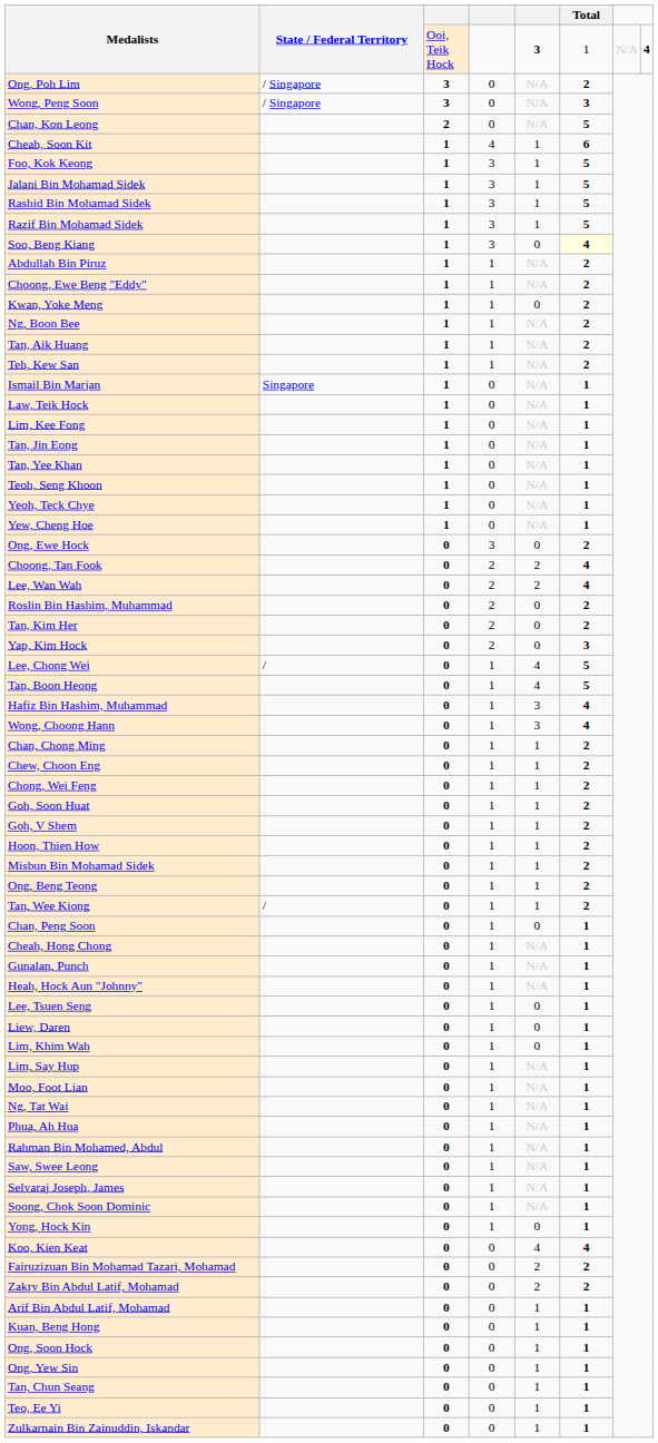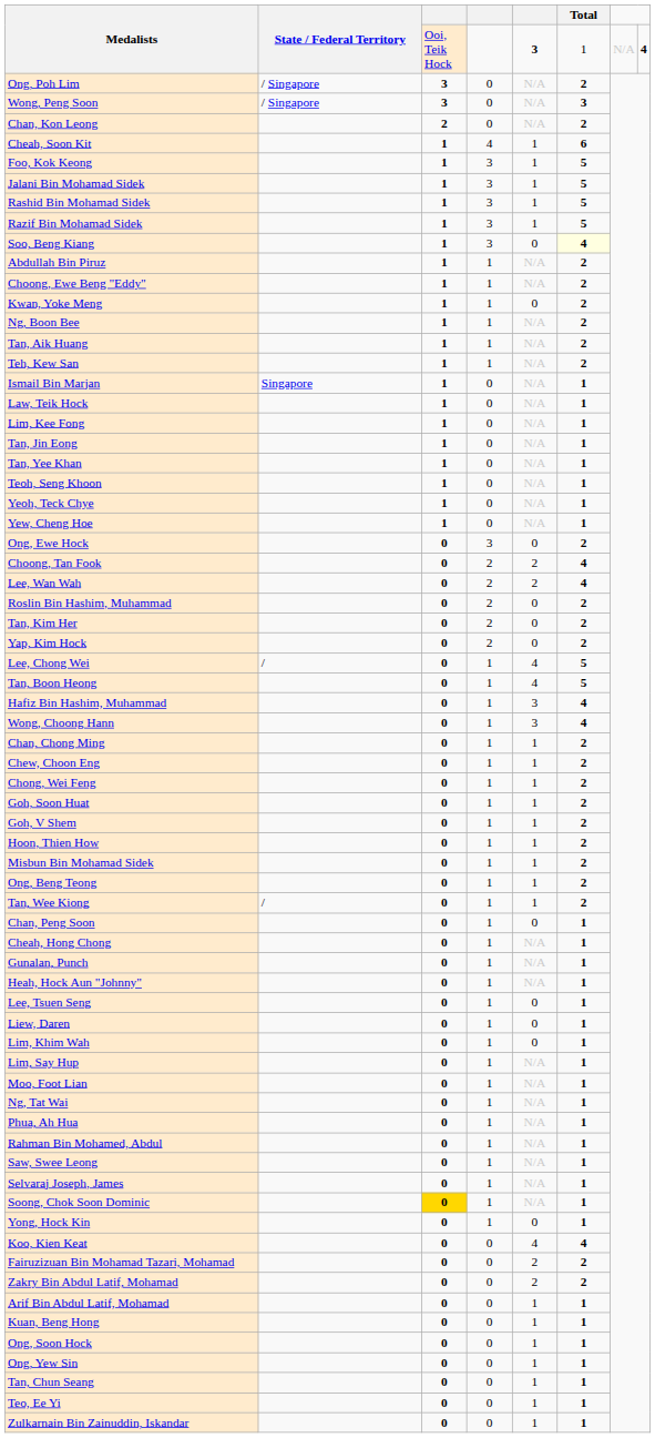 <table class="sortable wikitable">
 <tr>
 <th width=315 rowspan="2">Medalists</th>
 <th width=200 rowspan="2"><a href='#'>State / Federal Territory</a></th>
 <th width=50></th>
 <th width=50></th>
 <th width=50></th>
 <th width=60>Total</th>
 </tr>
 <tr>
 <td bgcolor = #ffebcd><a href='#'>Ooi, Teik Hock</a></td>
 <td></td>
 <td align=center><strong>3</strong></td>
 <td align=center>1</td>
 <td align=center style=color:#ccc>N/A</td>
 <td align=center><strong>4</strong></td>
 </tr>
 <tr>
 <td bgcolor = #ffebcd><a href='#'>Ong, Poh Lim</a></td>
 <td>/ <a href='#'>Singapore</a></td>
 <td align=center><strong>3</strong></td>
 <td align=center>0</td>
 <td align=center style=color:#ccc>N/A</td>
 <td align=center><strong>2</strong></td>
 </tr>
 <tr>
 <td bgcolor = #ffebcd><a href='#'>Wong, Peng Soon</a></td>
 <td>/ <a href='#'>Singapore</a></td>
 <td align=center><strong>3</strong></td>
 <td align=center>0</td>
 <td align=center style=color:#ccc>N/A</td>
 <td align=center><strong>3</strong></td>
 </tr>
 <tr>
 <td bgcolor = #ffebcd><a href='#'>Chan, Kon Leong</a></td>
 <td></td>
 <td align=center><strong>2</strong></td>
 <td align=center>0</td>
 <td align=center style=color:#ccc>N/A</td>
-<td align=center><strong>5</strong></td>
+<td align=center><strong>2</strong></td>
 </tr>
 <tr>
 <td bgcolor = #ffebcd><a href='#'>Cheah, Soon Kit</a></td>
 <td></td>
 <td align=center><strong>1</strong></td>
 <td align=center>4</td>
 <td align=center>1</td>
 <td align=center><strong>6</strong></td>
 </tr>
 <tr>
 <td bgcolor = #ffebcd><a href='#'>Foo, Kok Keong</a></td>
 <td></td>
 <td align=center><strong>1</strong></td>
 <td align=center>3</td>
 <td align=center>1</td>
 <td align=center><strong>5</strong></td>
 </tr>
 <tr>
 <td bgcolor = #ffebcd><a href='#'>Jalani Bin Mohamad Sidek</a></td>
 <td></td>
 <td align=center><strong>1</strong></td>
 <td align=center>3</td>
 <td align=center>1</td>
 <td align=center><strong>5</strong></td>
 </tr>
 <tr>
 <td bgcolor = #ffebcd><a href='#'>Rashid Bin Mohamad Sidek</a></td>
 <td></td>
 <td align=center><strong>1</strong></td>
 <td align=center>3</td>
 <td align=center>1</td>
 <td align=center><strong>5</strong></td>
 </tr>
 <tr>
 <td bgcolor = #ffebcd><a href='#'>Razif Bin Mohamad Sidek</a></td>
 <td></td>
 <td align=center><strong>1</strong></td>
 <td align=center>3</td>
 <td align=center>1</td>
 <td align=center><strong>5</strong></td>
 </tr>
 <tr>
 <td bgcolor = #ffebcd><a href='#'>Soo, Beng Kiang</a></td>
 <td></td>
 <td align=center><strong>1</strong></td>
 <td align=center>3</td>
 <td align=center>0</td>
 <td align=center style="background: lightyellow;"><strong>4</strong></td>
 </tr>
 <tr>
 <td bgcolor = #ffebcd><a href='#'>Abdullah Bin Piruz</a></td>
 <td></td>
 <td align=center><strong>1</strong></td>
 <td align=center>1</td>
 <td align=center style=color:#ccc>N/A</td>
 <td align=center><strong>2</strong></td>
 </tr>
 <tr>
 <td bgcolor = #ffebcd><a href='#'>Choong, Ewe Beng "Eddy"</a></td>
 <td></td>
 <td align=center><strong>1</strong></td>
 <td align=center>1</td>
 <td align=center style=color:#ccc>N/A</td>
 <td align=center><strong>2</strong></td>
 </tr>
 <tr>
 <td bgcolor = #ffebcd><a href='#'>Kwan, Yoke Meng</a></td>
 <td></td>
 <td align=center><strong>1</strong></td>
 <td align=center>1</td>
 <td align=center>0</td>
 <td align=center><strong>2</strong></td>
 </tr>
 <tr>
 <td bgcolor = #ffebcd><a href='#'>Ng, Boon Bee</a></td>
 <td></td>
 <td align=center><strong>1</strong></td>
 <td align=center>1</td>
 <td align=center style=color:#ccc>N/A</td>
 <td align=center><strong>2</strong></td>
 </tr>
 <tr>
 <td bgcolor = #ffebcd><a href='#'>Tan, Aik Huang</a></td>
 <td></td>
 <td align=center><strong>1</strong></td>
 <td align=center>1</td>
 <td align=center style=color:#ccc>N/A</td>
 <td align=center><strong>2</strong></td>
 </tr>
 <tr>
 <td bgcolor = #ffebcd><a href='#'>Teh, Kew San</a></td>
 <td></td>
 <td align=center><strong>1</strong></td>
 <td align=center>1</td>
 <td align=center style=color:#ccc>N/A</td>
 <td align=center><strong>2</strong></td>
 </tr>
 <tr>
 <td bgcolor = #ffebcd><a href='#'>Ismail Bin Marjan</a></td>
 <td> <a href='#'>Singapore</a></td>
 <td align=center><strong>1</strong></td>
 <td align=center>0</td>
 <td align=center style=color:#ccc>N/A</td>
 <td align=center><strong>1</strong></td>
 </tr>
 <tr>
 <td bgcolor = #ffebcd><a href='#'>Law, Teik Hock</a></td>
 <td></td>
 <td align=center><strong>1</strong></td>
 <td align=center>0</td>
 <td align=center style=color:#ccc>N/A</td>
 <td align=center><strong>1</strong></td>
 </tr>
 <tr>
 <td bgcolor = #ffebcd><a href='#'>Lim, Kee Fong</a></td>
 <td></td>
 <td align=center><strong>1</strong></td>
 <td align=center>0</td>
 <td align=center style=color:#ccc>N/A</td>
 <td align=center><strong>1</strong></td>
 </tr>
 <tr>
 <td bgcolor = #ffebcd><a href='#'>Tan, Jin Eong</a></td>
 <td></td>
 <td align=center><strong>1</strong></td>
 <td align=center>0</td>
 <td align=center style=color:#ccc>N/A</td>
 <td align=center><strong>1</strong></td>
 </tr>
 <tr>
 <td bgcolor = #ffebcd><a href='#'>Tan, Yee Khan</a></td>
 <td></td>
 <td align=center><strong>1</strong></td>
 <td align=center>0</td>
 <td align=center style=color:#ccc>N/A</td>
 <td align=center><strong>1</strong></td>
 </tr>
 <tr>
 <td bgcolor = #ffebcd><a href='#'>Teoh, Seng Khoon</a></td>
 <td></td>
 <td align=center><strong>1</strong></td>
 <td align=center>0</td>
 <td align=center style=color:#ccc>N/A</td>
 <td align=center><strong>1</strong></td>
 </tr>
 <tr>
 <td bgcolor = #ffebcd><a href='#'>Yeoh, Teck Chye</a></td>
 <td></td>
 <td align=center><strong>1</strong></td>
 <td align=center>0</td>
 <td align=center style=color:#ccc>N/A</td>
 <td align=center><strong>1</strong></td>
 </tr>
 <tr>
 <td bgcolor = #ffebcd><a href='#'>Yew, Cheng Hoe</a></td>
 <td></td>
 <td align=center><strong>1</strong></td>
 <td align=center>0</td>
 <td align=center style=color:#ccc>N/A</td>
 <td align=center><strong>1</strong></td>
 </tr>
 <tr>
 <td bgcolor = #ffebcd><a href='#'>Ong, Ewe Hock</a></td>
 <td></td>
 <td align=center><strong>0</strong></td>
 <td align=center>3</td>
 <td align=center>0</td>
 <td align=center><strong>2</strong></td>
 </tr>
 <tr>
 <td bgcolor = #ffebcd><a href='#'>Choong, Tan Fook</a></td>
 <td></td>
 <td align=center><strong>0</strong></td>
 <td align=center>2</td>
 <td align=center>2</td>
 <td align=center><strong>4</strong></td>
 </tr>
 <tr>
 <td bgcolor = #ffebcd><a href='#'>Lee, Wan Wah</a></td>
 <td></td>
 <td align=center><strong>0</strong></td>
 <td align=center>2</td>
 <td align=center>2</td>
 <td align=center><strong>4</strong></td>
 </tr>
 <tr>
 <td bgcolor = #ffebcd><a href='#'>Roslin Bin Hashim, Muhammad</a></td>
 <td></td>
 <td align=center><strong>0</strong></td>
 <td align=center>2</td>
 <td align=center>0</td>
 <td align=center><strong>2</strong></td>
 </tr>
 <tr>
 <td bgcolor = #ffebcd><a href='#'>Tan, Kim Her</a></td>
 <td></td>
 <td align=center><strong>0</strong></td>
 <td align=center>2</td>
 <td align=center>0</td>
 <td align=center><strong>2</strong></td>
 </tr>
 <tr>
 <td bgcolor = #ffebcd><a href='#'>Yap, Kim Hock</a></td>
 <td></td>
 <td align=center><strong>0</strong></td>
 <td align=center>2</td>
 <td align=center>0</td>
-<td align=center><strong>3</strong></td>
+<td align=center><strong>2</strong></td>
 </tr>
 <tr>
 <td bgcolor = #ffebcd><a href='#'>Lee, Chong Wei</a></td>
 <td>/</td>
 <td align=center><strong>0</strong></td>
 <td align=center>1</td>
 <td align=center>4</td>
 <td align=center><strong>5</strong></td>
 </tr>
 <tr>
 <td bgcolor = #ffebcd><a href='#'>Tan, Boon Heong</a></td>
 <td></td>
 <td align=center><strong>0</strong></td>
 <td align=center>1</td>
 <td align=center>4</td>
 <td align=center><strong>5</strong></td>
 </tr>
 <tr>
 <td bgcolor = #ffebcd><a href='#'>Hafiz Bin Hashim, Muhammad</a></td>
 <td></td>
 <td align=center><strong>0</strong></td>
 <td align=center>1</td>
 <td align=center>3</td>
 <td align=center><strong>4</strong></td>
 </tr>
 <tr>
 <td bgcolor = #ffebcd><a href='#'>Wong, Choong Hann</a></td>
 <td></td>
 <td align=center><strong>0</strong></td>
 <td align=center>1</td>
 <td align=center>3</td>
 <td align=center><strong>4</strong></td>
 </tr>
 <tr>
 <td bgcolor = #ffebcd><a href='#'>Chan, Chong Ming</a></td>
 <td></td>
 <td align=center><strong>0</strong></td>
 <td align=center>1</td>
 <td align=center>1</td>
 <td align=center><strong>2</strong></td>
 </tr>
 <tr>
 <td bgcolor = #ffebcd><a href='#'>Chew, Choon Eng</a></td>
 <td></td>
 <td align=center><strong>0</strong></td>
 <td align=center>1</td>
 <td align=center>1</td>
 <td align=center><strong>2</strong></td>
 </tr>
 <tr>
 <td bgcolor = #ffebcd><a href='#'>Chong, Wei Feng</a></td>
 <td></td>
 <td align=center><strong>0</strong></td>
 <td align=center>1</td>
 <td align=center>1</td>
 <td align=center><strong>2</strong></td>
 </tr>
 <tr>
 <td bgcolor = #ffebcd><a href='#'>Goh, Soon Huat</a></td>
 <td></td>
 <td align=center><strong>0</strong></td>
 <td align=center>1</td>
 <td align=center>1</td>
 <td align=center><strong>2</strong></td>
 </tr>
 <tr>
 <td bgcolor = #ffebcd><a href='#'>Goh, V Shem</a></td>
 <td></td>
 <td align=center><strong>0</strong></td>
 <td align=center>1</td>
 <td align=center>1</td>
 <td align=center><strong>2</strong></td>
 </tr>
 <tr>
 <td bgcolor = #ffebcd><a href='#'>Hoon, Thien How</a></td>
 <td></td>
 <td align=center><strong>0</strong></td>
 <td align=center>1</td>
 <td align=center>1</td>
 <td align=center><strong>2</strong></td>
 </tr>
 <tr>
 <td bgcolor = #ffebcd><a href='#'>Misbun Bin Mohamad Sidek</a></td>
 <td></td>
 <td align=center><strong>0</strong></td>
 <td align=center>1</td>
 <td align=center>1</td>
 <td align=center><strong>2</strong></td>
 </tr>
 <tr>
 <td bgcolor = #ffebcd><a href='#'>Ong, Beng Teong</a></td>
 <td></td>
 <td align=center><strong>0</strong></td>
 <td align=center>1</td>
 <td align=center>1</td>
 <td align=center><strong>2</strong></td>
 </tr>
 <tr>
 <td bgcolor = #ffebcd><a href='#'>Tan, Wee Kiong</a></td>
 <td>/</td>
 <td align=center><strong>0</strong></td>
 <td align=center>1</td>
 <td align=center>1</td>
 <td align=center><strong>2</strong></td>
 </tr>
 <tr>
 <td bgcolor = #ffebcd><a href='#'>Chan, Peng Soon</a></td>
 <td></td>
 <td align=center><strong>0</strong></td>
 <td align=center>1</td>
 <td align=center>0</td>
 <td align=center><strong>1</strong></td>
 </tr>
 <tr>
 <td bgcolor = #ffebcd><a href='#'>Cheah, Hong Chong</a></td>
 <td></td>
 <td align=center><strong>0</strong></td>
 <td align=center>1</td>
 <td align=center style=color:#ccc>N/A</td>
 <td align=center><strong>1</strong></td>
 </tr>
 <tr>
 <td bgcolor = #ffebcd><a href='#'>Gunalan, Punch</a></td>
 <td></td>
 <td align=center><strong>0</strong></td>
 <td align=center>1</td>
 <td align=center style=color:#ccc>N/A</td>
 <td align=center><strong>1</strong></td>
 </tr>
 <tr>
 <td bgcolor = #ffebcd><a href='#'>Heah, Hock Aun "Johnny"</a></td>
 <td></td>
 <td align=center><strong>0</strong></td>
 <td align=center>1</td>
 <td align=center style=color:#ccc>N/A</td>
 <td align=center><strong>1</strong></td>
 </tr>
 <tr>
 <td bgcolor = #ffebcd><a href='#'>Lee, Tsuen Seng</a></td>
 <td></td>
 <td align=center><strong>0</strong></td>
 <td align=center>1</td>
 <td align=center>0</td>
 <td align=center><strong>1</strong></td>
 </tr>
 <tr>
 <td bgcolor = #ffebcd><a href='#'>Liew, Daren</a></td>
 <td></td>
 <td align=center><strong>0</strong></td>
 <td align=center>1</td>
 <td align=center>0</td>
 <td align=center><strong>1</strong></td>
 </tr>
 <tr>
 <td bgcolor = #ffebcd><a href='#'>Lim, Khim Wah</a></td>
 <td></td>
 <td align=center><strong>0</strong></td>
 <td align=center>1</td>
 <td align=center>0</td>
 <td align=center><strong>1</strong></td>
 </tr>
 <tr>
 <td bgcolor = #ffebcd><a href='#'>Lim, Say Hup</a></td>
 <td></td>
 <td align=center><strong>0</strong></td>
 <td align=center>1</td>
 <td align=center style=color:#ccc>N/A</td>
 <td align=center><strong>1</strong></td>
 </tr>
 <tr>
 <td bgcolor = #ffebcd><a href='#'>Moo, Foot Lian</a></td>
 <td></td>
 <td align=center><strong>0</strong></td>
 <td align=center>1</td>
 <td align=center style=color:#ccc>N/A</td>
 <td align=center><strong>1</strong></td>
 </tr>
 <tr>
 <td bgcolor = #ffebcd><a href='#'>Ng, Tat Wai</a></td>
 <td></td>
 <td align=center><strong>0</strong></td>
 <td align=center>1</td>
 <td align=center style=color:#ccc>N/A</td>
 <td align=center><strong>1</strong></td>
 </tr>
 <tr>
 <td bgcolor = #ffebcd><a href='#'>Phua, Ah Hua</a></td>
 <td></td>
 <td align=center><strong>0</strong></td>
 <td align=center>1</td>
 <td align=center style=color:#ccc>N/A</td>
 <td align=center><strong>1</strong></td>
 </tr>
 <tr>
 <td bgcolor = #ffebcd><a href='#'>Rahman Bin Mohamed, Abdul</a></td>
 <td></td>
 <td align=center><strong>0</strong></td>
 <td align=center>1</td>
 <td align=center style=color:#ccc>N/A</td>
 <td align=center><strong>1</strong></td>
 </tr>
 <tr>
 <td bgcolor = #ffebcd><a href='#'>Saw, Swee Leong</a></td>
 <td></td>
 <td align=center><strong>0</strong></td>
 <td align=center>1</td>
 <td align=center style=color:#ccc>N/A</td>
 <td align=center><strong>1</strong></td>
 </tr>
 <tr>
 <td bgcolor = #ffebcd><a href='#'>Selvaraj Joseph, James</a></td>
 <td></td>
 <td align=center><strong>0</strong></td>
 <td align=center>1</td>
 <td align=center style=color:#ccc>N/A</td>
 <td align=center><strong>1</strong></td>
 </tr>
 <tr>
 <td bgcolor = #ffebcd><a href='#'>Soong, Chok Soon Dominic</a></td>
 <td></td>
-<td align=center><strong>0</strong></td>
+<td align=center style="background: gold;"><strong>0</strong></td>
 <td align=center>1</td>
 <td align=center style=color:#ccc>N/A</td>
 <td align=center><strong>1</strong></td>
 </tr>
 <tr>
 <td bgcolor = #ffebcd><a href='#'>Yong, Hock Kin</a></td>
 <td></td>
 <td align=center><strong>0</strong></td>
 <td align=center>1</td>
 <td align=center>0</td>
 <td align=center><strong>1</strong></td>
 </tr>
 <tr>
 <td bgcolor = #ffebcd><a href='#'>Koo, Kien Keat</a></td>
 <td></td>
 <td align=center><strong>0</strong></td>
 <td align=center>0</td>
 <td align=center>4</td>
 <td align=center><strong>4</strong></td>
 </tr>
 <tr>
 <td bgcolor = #ffebcd><a href='#'>Fairuzizuan Bin Mohamad Tazari, Mohamad</a></td>
 <td></td>
 <td align=center><strong>0</strong></td>
 <td align=center>0</td>
 <td align=center>2</td>
 <td align=center><strong>2</strong></td>
 </tr>
 <tr>
 <td bgcolor = #ffebcd><a href='#'>Zakry Bin Abdul Latif, Mohamad</a></td>
 <td></td>
 <td align=center><strong>0</strong></td>
 <td align=center>0</td>
 <td align=center>2</td>
 <td align=center><strong>2</strong></td>
 </tr>
 <tr>
 <td bgcolor = #ffebcd><a href='#'>Arif Bin Abdul Latif, Mohamad</a></td>
 <td></td>
 <td align=center><strong>0</strong></td>
 <td align=center>0</td>
 <td align=center>1</td>
 <td align=center><strong>1</strong></td>
 </tr>
 <tr>
 <td bgcolor = #ffebcd><a href='#'>Kuan, Beng Hong</a></td>
 <td></td>
 <td align=center><strong>0</strong></td>
 <td align=center>0</td>
 <td align=center>1</td>
 <td align=center><strong>1</strong></td>
 </tr>
 <tr>
 <td bgcolor = #ffebcd><a href='#'>Ong, Soon Hock</a></td>
 <td></td>
 <td align=center><strong>0</strong></td>
 <td align=center>0</td>
 <td align=center>1</td>
 <td align=center><strong>1</strong></td>
 </tr>
 <tr>
 <td bgcolor = #ffebcd><a href='#'>Ong, Yew Sin</a></td>
 <td></td>
 <td align=center><strong>0</strong></td>
 <td align=center>0</td>
 <td align=center>1</td>
 <td align=center><strong>1</strong></td>
 </tr>
 <tr>
 <td bgcolor = #ffebcd><a href='#'>Tan, Chun Seang</a></td>
 <td></td>
 <td align=center><strong>0</strong></td>
 <td align=center>0</td>
 <td align=center>1</td>
 <td align=center><strong>1</strong></td>
 </tr>
 <tr>
 <td bgcolor = #ffebcd><a href='#'>Teo, Ee Yi</a></td>
 <td></td>
 <td align=center><strong>0</strong></td>
 <td align=center>0</td>
 <td align=center>1</td>
 <td align=center><strong>1</strong></td>
 </tr>
 <tr>
 <td bgcolor = #ffebcd><a href='#'>Zulkarnain Bin Zainuddin, Iskandar</a></td>
 <td></td>
 <td align=center><strong>0</strong></td>
 <td align=center>0</td>
 <td align=center>1</td>
 <td align=center><strong>1</strong></td>
 </tr>
 </table>
